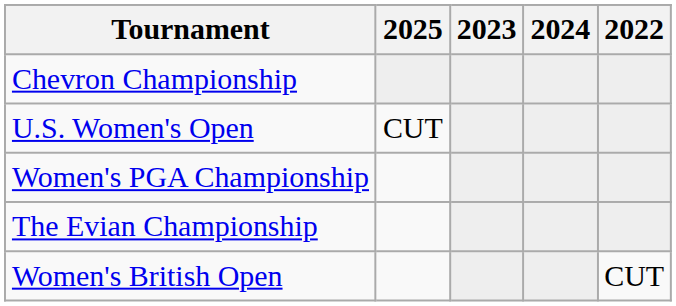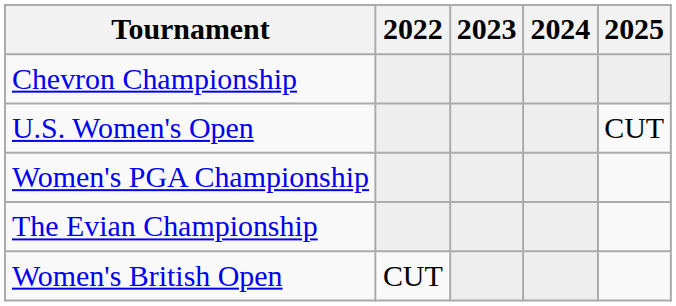 <table class="wikitable" style="font-size:95%;text-align:center;">
 <tr>
 <th>Tournament</th>
-<th>2025</th>
+<th>2022</th>
 <th>2023</th>
 <th>2024</th>
-<th>2022</th>
+<th>2025</th>
 </tr>
 <tr>
 <td align=left><a href='#'>Chevron Championship</a></td>
 <td style="background:#eeeeee;"></td>
 <td style="background:#eeeeee;"></td>
 <td style="background:#eeeeee;"></td>
 <td style="background:#eeeeee;"></td>
 </tr>
 <tr>
 <td align=left><a href='#'>U.S. Women's Open</a></td>
-<td>CUT</td>
 <td style="background:#eeeeee;"></td>
-<td style="background:#eeeeee;"></td>
-<td style="background:#eeeeee;"></td>
-</tr>
-<tr>
-<td align=left><a href='#'>Women's PGA Championship</a></td>
-<td></td>
-<td style="background:#eeeeee;"></td>
-<td style="background:#eeeeee;"></td>
-<td style="background:#eeeeee;"></td>
-</tr>
-<tr>
-<td align=left><a href='#'>The Evian Championship</a></td>
-<td></td>
-<td style="background:#eeeeee;"></td>
-<td style="background:#eeeeee;"></td>
-<td style="background:#eeeeee;"></td>
-</tr>
-<tr>
-<td align=left><a href='#'>Women's British Open</a></td>
-<td></td>
 <td style="background:#eeeeee;"></td>
 <td style="background:#eeeeee;"></td>
 <td>CUT</td>
 </tr>
+<tr>
+<td align=left><a href='#'>Women's PGA Championship</a></td>
+<td style="background:#eeeeee;"></td>
+<td style="background:#eeeeee;"></td>
+<td style="background:#eeeeee;"></td>
+<td></td>
+</tr>
+<tr>
+<td align=left><a href='#'>The Evian Championship</a></td>
+<td style="background:#eeeeee;"></td>
+<td style="background:#eeeeee;"></td>
+<td style="background:#eeeeee;"></td>
+<td></td>
+</tr>
+<tr>
+<td align=left><a href='#'>Women's British Open</a></td>
+<td>CUT</td>
+<td style="background:#eeeeee;"></td>
+<td style="background:#eeeeee;"></td>
+<td></td>
+</tr>
 </table>
